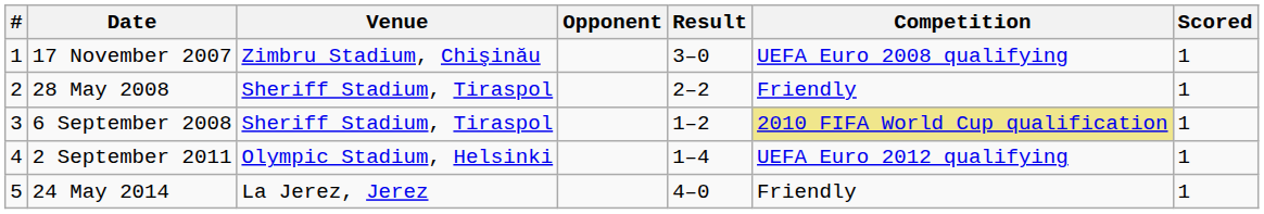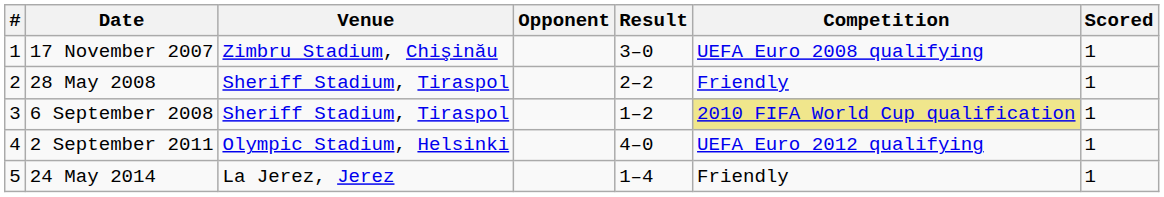 <table class="wikitable">
 <tr>
 <th>#</th>
 <th>Date</th>
 <th>Venue</th>
 <th>Opponent</th>
 <th>Result</th>
 <th>Competition</th>
 <th>Scored</th>
 </tr>
 <tr>
 <td>1</td>
 <td>17 November 2007</td>
 <td><a href='#'>Zimbru Stadium</a>, <a href='#'>Chişinău</a></td>
 <td></td>
 <td>3–0</td>
 <td><a href='#'>UEFA Euro 2008 qualifying</a></td>
 <td>1</td>
 </tr>
 <tr>
 <td>2</td>
 <td>28 May 2008</td>
 <td><a href='#'>Sheriff Stadium</a>, <a href='#'>Tiraspol</a></td>
 <td></td>
 <td>2–2</td>
 <td><a href='#'>Friendly</a></td>
 <td>1</td>
 </tr>
 <tr>
 <td>3</td>
 <td>6 September 2008</td>
 <td><a href='#'>Sheriff Stadium</a>, <a href='#'>Tiraspol</a></td>
 <td></td>
 <td>1–2</td>
 <td style="background: khaki;"><a href='#'>2010 FIFA World Cup qualification</a></td>
 <td>1</td>
 </tr>
 <tr>
 <td>4</td>
 <td>2 September 2011</td>
 <td><a href='#'>Olympic Stadium</a>, <a href='#'>Helsinki</a></td>
 <td></td>
-<td>1–4</td>
+<td>4–0</td>
 <td><a href='#'>UEFA Euro 2012 qualifying</a></td>
 <td>1</td>
 </tr>
 <tr>
 <td>5</td>
 <td>24 May 2014</td>
 <td>La Jerez, <a href='#'>Jerez</a></td>
 <td></td>
-<td>4–0</td>
+<td>1–4</td>
 <td>Friendly</td>
 <td>1</td>
 </tr>
 </table>
